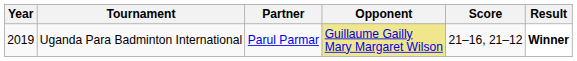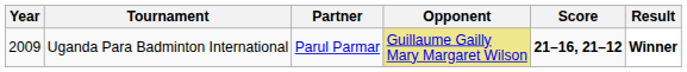 <table class="sortable wikitable" style="font-size: 90%;">
 <tr>
 <th>Year</th>
 <th>Tournament</th>
 <th>Partner</th>
 <th>Opponent</th>
 <th>Score</th>
 <th>Result</th>
 </tr>
 <tr>
-<td align="center">2019</td>
+<td align="center">2009</td>
 <td align="left">Uganda Para Badminton International</td>
 <td> <a href='#'>Parul Parmar</a></td>
 <td align="left" style="background: khaki;"> <a href='#'>Guillaume Gailly</a><br> <a href='#'>Mary Margaret Wilson</a></td>
-<td align="left">21–16, 21–12</td>
+<td align="left"><strong>21–16, 21–12</strong></td>
 <td style="text-align:left; background:white"> <strong>Winner</strong></td>
 </tr>
 </table>
